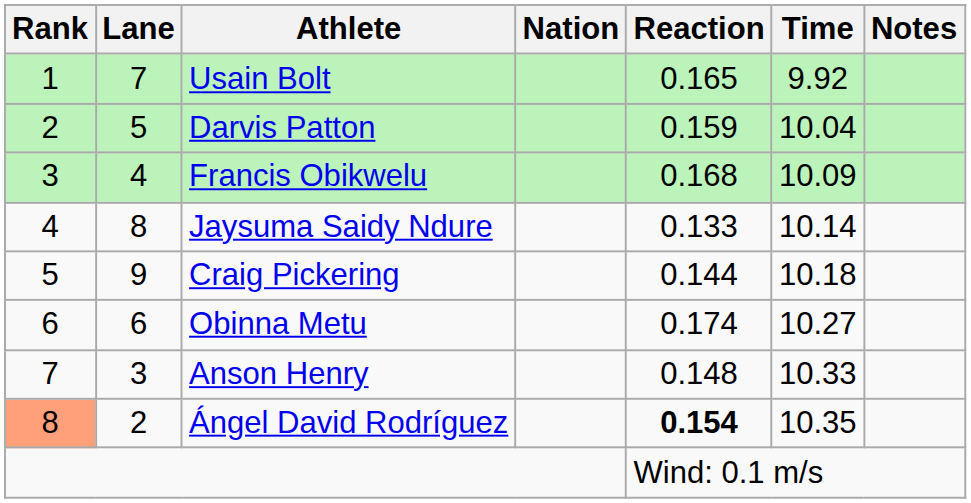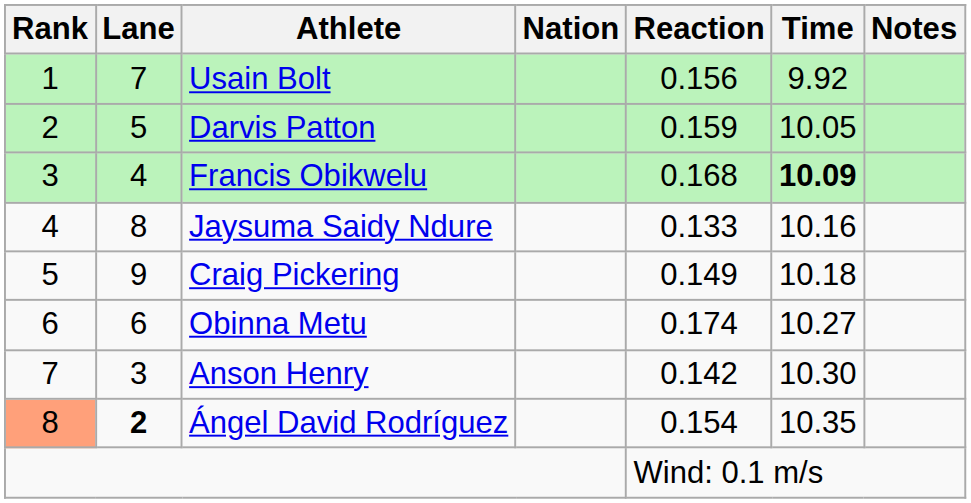 <table class="wikitable sortable" style="text-align:center">
 <tr>
 <th>Rank</th>
 <th>Lane</th>
 <th>Athlete</th>
 <th>Nation</th>
 <th>Reaction</th>
 <th>Time</th>
 <th>Notes</th>
 </tr>
 <tr bgcolor=bbf3bb>
 <td>1</td>
 <td>7</td>
 <td align="left"><a href='#'>Usain Bolt</a></td>
 <td align="left"></td>
-<td>0.165</td>
+<td>0.156</td>
 <td>9.92</td>
 <td></td>
 </tr>
 <tr bgcolor=bbf3bb>
 <td>2</td>
 <td>5</td>
 <td align="left"><a href='#'>Darvis Patton</a></td>
 <td align="left"></td>
 <td>0.159</td>
-<td>10.04</td>
+<td>10.05</td>
 <td></td>
 </tr>
 <tr bgcolor=bbf3bb>
 <td>3</td>
 <td>4</td>
 <td align="left"><a href='#'>Francis Obikwelu</a></td>
 <td align="left"></td>
 <td>0.168</td>
-<td>10.09</td>
+<td><strong>10.09</strong></td>
 <td></td>
 </tr>
 <tr>
 <td>4</td>
 <td>8</td>
 <td align="left"><a href='#'>Jaysuma Saidy Ndure</a></td>
 <td align="left"></td>
 <td>0.133</td>
-<td>10.14</td>
+<td>10.16</td>
 <td></td>
 </tr>
 <tr>
 <td>5</td>
 <td>9</td>
 <td align="left"><a href='#'>Craig Pickering</a></td>
 <td align="left"></td>
-<td>0.144</td>
+<td>0.149</td>
 <td>10.18</td>
 <td></td>
 </tr>
 <tr>
 <td>6</td>
 <td>6</td>
 <td align="left"><a href='#'>Obinna Metu</a></td>
 <td align="left"></td>
 <td>0.174</td>
 <td>10.27</td>
 <td></td>
 </tr>
 <tr>
 <td>7</td>
 <td>3</td>
 <td align="left"><a href='#'>Anson Henry</a></td>
 <td align="left"></td>
-<td>0.148</td>
-<td>10.33</td>
+<td>0.142</td>
+<td>10.30</td>
 <td></td>
 </tr>
 <tr>
 <td style="background: lightsalmon;">8</td>
-<td>2</td>
+<td><strong>2</strong></td>
 <td align="left"><a href='#'>Ángel David Rodríguez</a></td>
 <td align="left"></td>
-<td><strong>0.154</strong></td>
+<td>0.154</td>
 <td>10.35</td>
 <td></td>
 </tr>
 <tr>
 <td colspan=4></td>
 <td colspan=4 align=left>Wind: 0.1 m/s</td>
 </tr>
 </table>
